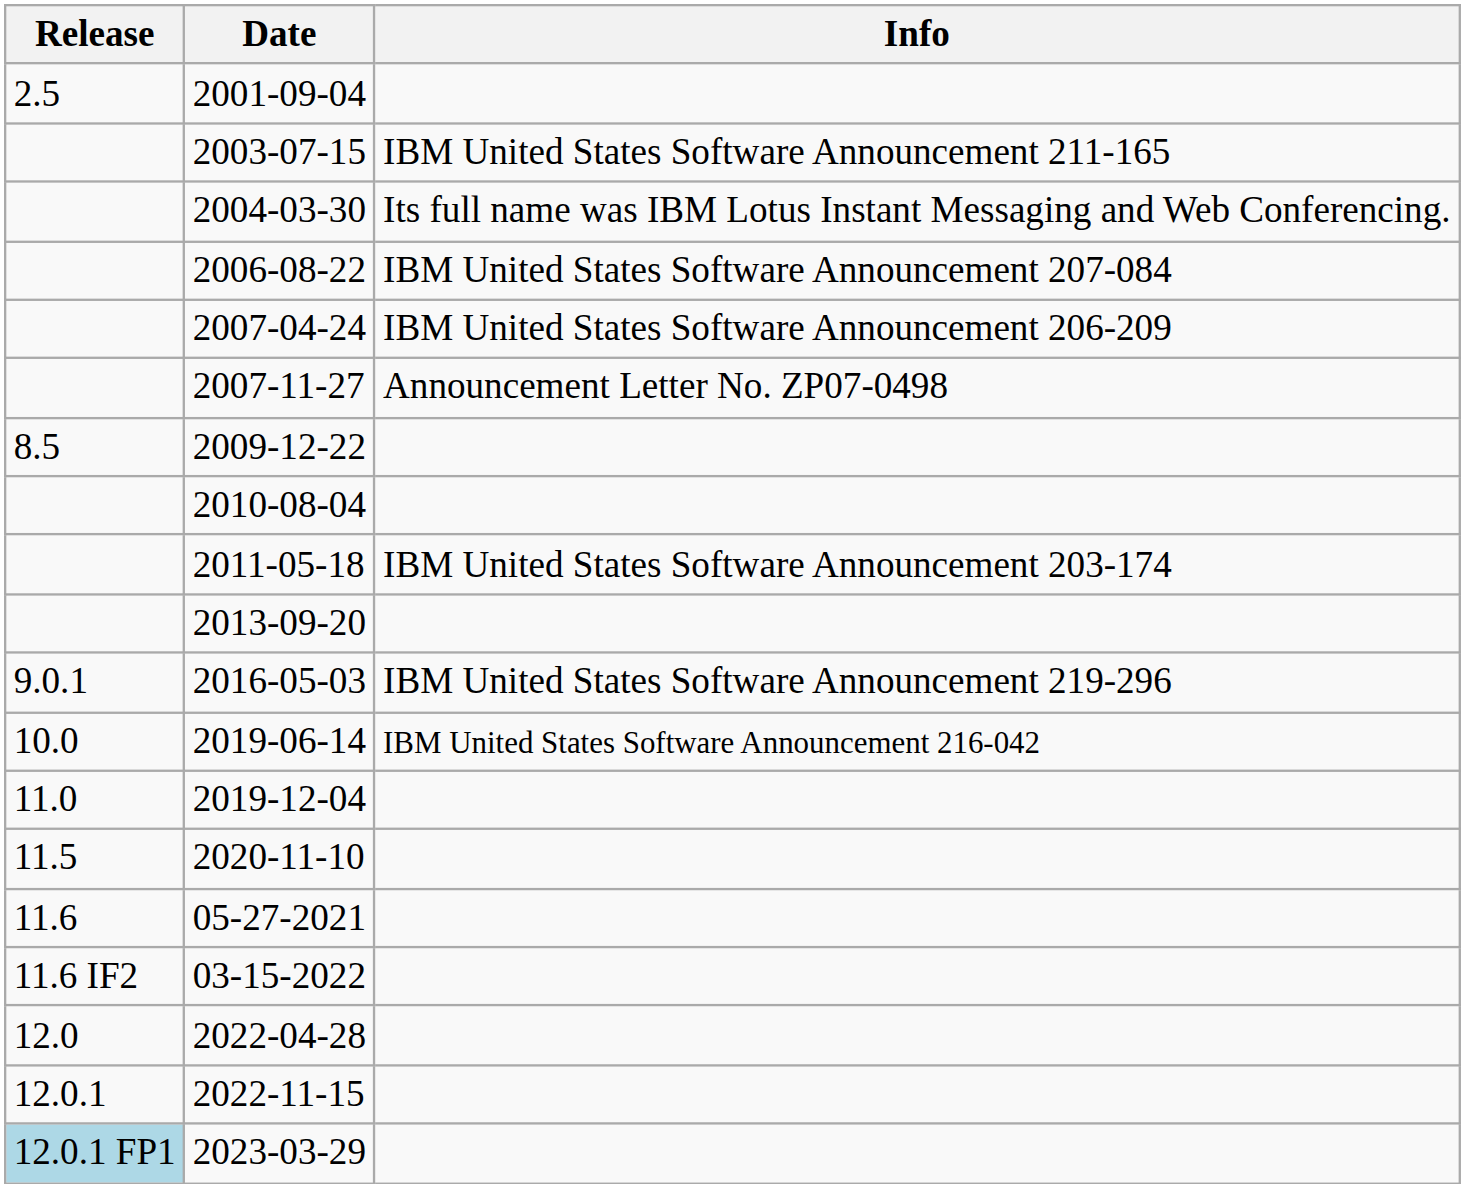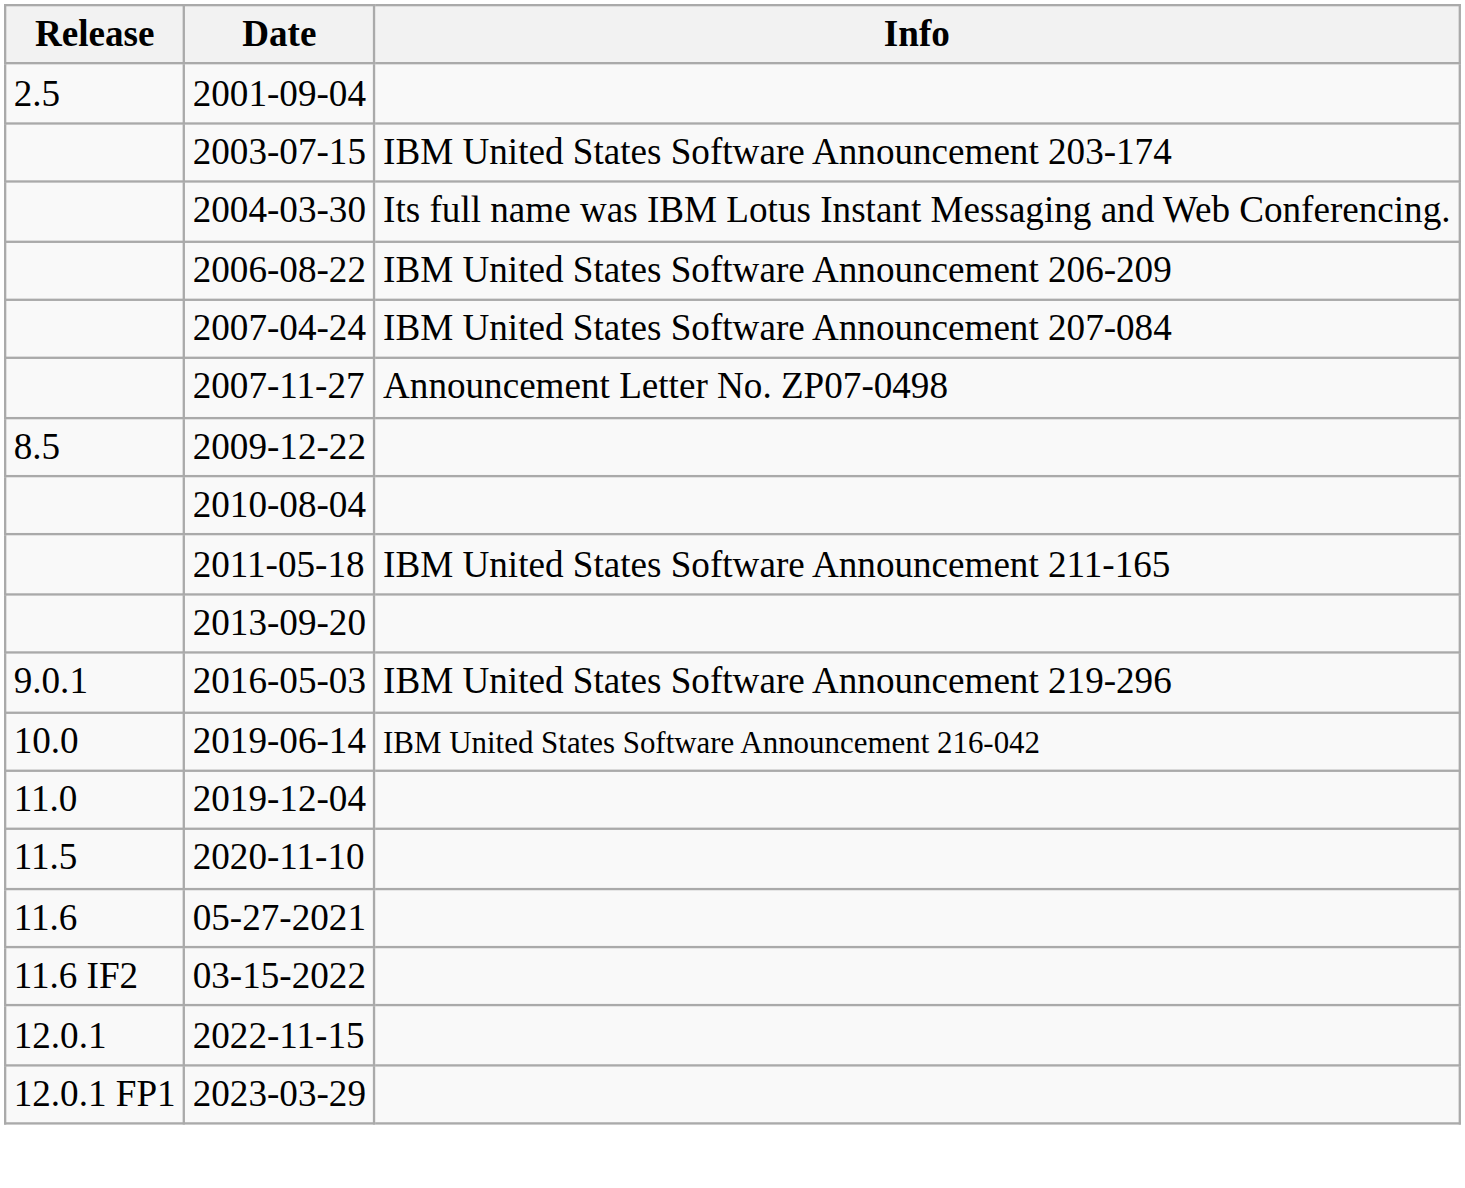 <table class="wikitable">
 <tr>
 <th>Release</th>
 <th>Date</th>
 <th>Info</th>
 </tr>
 <tr>
 <td>2.5</td>
 <td>2001-09-04</td>
 <td></td>
 </tr>
 <tr>
 <td></td>
 <td>2003-07-15</td>
-<td>IBM United States Software Announcement 211-165</td>
+<td>IBM United States Software Announcement 203-174</td>
 </tr>
 <tr>
 <td></td>
 <td>2004-03-30</td>
 <td>  Its full name was IBM Lotus Instant Messaging and Web Conferencing.</td>
 </tr>
 <tr>
 <td></td>
 <td>2006-08-22</td>
-<td>IBM United States Software Announcement 207-084</td>
+<td>IBM United States Software Announcement 206-209</td>
 </tr>
 <tr>
 <td></td>
 <td>2007-04-24</td>
-<td>IBM United States Software Announcement 206-209</td>
+<td>IBM United States Software Announcement 207-084</td>
 </tr>
 <tr>
 <td></td>
 <td>2007-11-27</td>
 <td>Announcement Letter No. ZP07-0498</td>
 </tr>
 <tr>
 <td>8.5</td>
 <td>2009-12-22</td>
 <td></td>
 </tr>
 <tr>
 <td></td>
 <td>2010-08-04</td>
 <td></td>
 </tr>
 <tr>
 <td></td>
 <td>2011-05-18</td>
-<td>IBM United States Software Announcement 203-174</td>
+<td>IBM United States Software Announcement 211-165</td>
 </tr>
 <tr>
 <td></td>
 <td>2013-09-20</td>
 <td></td>
 </tr>
 <tr>
 <td>9.0.1</td>
 <td>2016-05-03</td>
 <td>IBM United States Software Announcement 219-296</td>
 </tr>
 <tr>
 <td>10.0</td>
 <td>2019-06-14</td>
 <td><small>IBM United States Software Announcement 216-042</small></td>
 </tr>
 <tr>
 <td>11.0</td>
 <td>2019-12-04</td>
 <td></td>
 </tr>
 <tr>
 <td>11.5</td>
 <td>2020-11-10</td>
 <td></td>
 </tr>
 <tr>
 <td>11.6</td>
 <td>05-27-2021</td>
 <td></td>
 </tr>
 <tr>
 <td>11.6 IF2</td>
 <td>03-15-2022</td>
 <td></td>
 </tr>
 <tr>
-<td>12.0</td>
-<td>2022-04-28</td>
-<td></td>
-</tr>
-<tr>
 <td>12.0.1</td>
 <td>2022-11-15</td>
 <td></td>
 </tr>
 <tr>
-<td style="background: lightblue;">12.0.1 FP1</td>
+<td>12.0.1 FP1</td>
 <td>2023-03-29</td>
 <td></td>
 </tr>
 </table>
